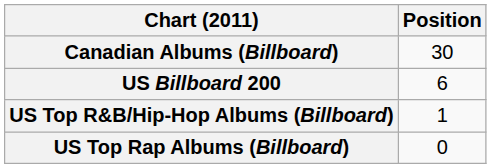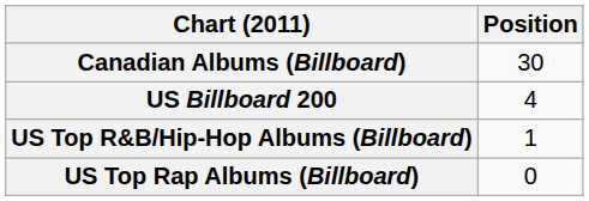 <table class="wikitable sortable plainrowheaders" style="text-align:center">
 <tr>
 <th scope="col">Chart (2011)</th>
 <th scope="col">Position</th>
 </tr>
 <tr>
 <th scope="row">Canadian Albums (<em>Billboard</em>)</th>
 <td>30</td>
 </tr>
 <tr>
 <th scope="row">US <em>Billboard</em> 200</th>
-<td>6</td>
+<td>4</td>
 </tr>
 <tr>
 <th scope="row">US Top R&B/Hip-Hop Albums (<em>Billboard</em>)</th>
 <td style="text-align:center;">1</td>
 </tr>
 <tr>
 <th scope="row">US Top Rap Albums (<em>Billboard</em>)</th>
 <td style="text-align:center;">0</td>
 </tr>
 </table>
